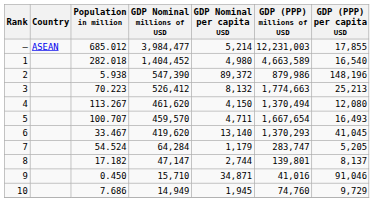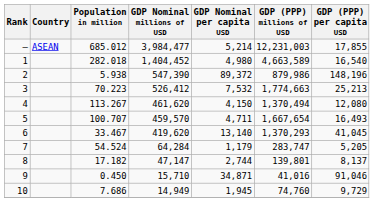 <table class="sortable wikitable" style="text-align:right;">
 <tr>
 <th scope="col" rowspan="1" data-sort-type="number">Rank</th>
 <th scope="col" rowspan="1">Country</th>
 <th scope="col" data-sort-type="number">Population<br><small>in million<br><br></small></th>
 <th scope="col" data-sort-type="number">GDP Nominal<br><small>millions of<br>USD</small></th>
 <th scope="col" data-sort-type="number">GDP Nominal<br>per capita<br><small>USD</small></th>
 <th scope="col" data-sort-type="number">GDP (PPP)<br><small>millions of<br>USD</small></th>
 <th scope="col" data-sort-type="number">GDP (PPP)<br>per capita<br><small>USD</small></th>
 </tr>
 <tr>
 <td>—</td>
 <td ! scope="row" style="text-align: left; font-weight: normal;"> <a href='#'>ASEAN</a></td>
 <td>685.012</td>
 <td>3,984,477</td>
 <td>5,214</td>
 <td>12,231,003</td>
 <td>17,855</td>
 </tr>
 <tr>
 <td>1</td>
 <td ! scope="row" style="text-align: left; font-weight: normal;"></td>
 <td>282.018</td>
 <td>1,404,452</td>
 <td>4,980</td>
 <td>4,663,589</td>
 <td>16,540</td>
 </tr>
 <tr>
 <td>2</td>
 <td ! scope="row" style="text-align: left; font-weight: normal;"></td>
 <td>5.938</td>
 <td>547,390</td>
 <td>89,372</td>
 <td>879,986</td>
 <td>148,196</td>
 </tr>
 <tr>
 <td>3</td>
 <td ! scope="row" style="text-align: left; font-weight: normal;"></td>
 <td>70.223</td>
 <td>526,412</td>
-<td>8,132</td>
+<td>7,532</td>
 <td>1,774,663</td>
 <td>25,213</td>
 </tr>
 <tr>
 <td>4</td>
 <td scope="1" style="text-align: left; font-weight: normal;" !></td>
 <td>113.267</td>
 <td>461,620</td>
 <td>4,150</td>
 <td>1,370,494</td>
 <td>12,080</td>
 </tr>
 <tr>
 <td>5</td>
 <td scope="1" style="text-align: left; font-weight: normal;" !></td>
 <td>100.707</td>
 <td>459,570</td>
 <td>4,711</td>
 <td>1,667,654</td>
 <td>16,493</td>
 </tr>
 <tr>
 <td>6</td>
 <td ! scope="row" style="text-align: left; font-weight: normal;"></td>
 <td>33.467</td>
 <td>419,620</td>
 <td>13,140</td>
 <td>1,370,293</td>
 <td>41,045</td>
 </tr>
 <tr>
 <td>7</td>
 <td scope="row" style="text-align: left; font-weight: normal;" !></td>
 <td>54.524</td>
 <td>64,284</td>
 <td>1,179</td>
 <td>283,747</td>
 <td>5,205</td>
 </tr>
 <tr>
 <td>8</td>
 <td ! scope="row" style="text-align: left; font-weight: normal;"></td>
 <td>17.182</td>
 <td>47,147</td>
 <td>2,744</td>
 <td>139,801</td>
 <td>8,137</td>
 </tr>
 <tr>
 <td>9</td>
 <td ! scope="row" style="text-align: left; font-weight: normal;"></td>
 <td>0.450</td>
 <td>15,710</td>
 <td>34,871</td>
 <td>41,016</td>
 <td>91,046</td>
 </tr>
 <tr>
 <td>10</td>
 <td ! scope="row" style="text-align: left; font-weight: normal;"></td>
 <td>7.686</td>
 <td>14,949</td>
 <td>1,945</td>
 <td>74,760</td>
 <td>9,729</td>
 </tr>
 <tr>
 </tr>
 </table>
